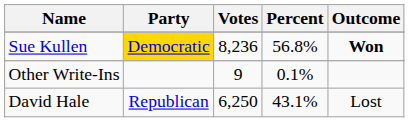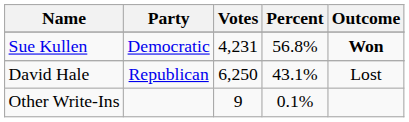 <table class=wikitable style="text-align:center">
 <tr>
 <th>Name</th>
 <th>Party</th>
 <th>Votes</th>
 <th>Percent</th>
 <th>Outcome</th>
 </tr>
 <tr>
 </tr>
 <tr>
 <td align=left><a href='#'>Sue Kullen</a></td>
-<td style="background: gold;"><a href='#'>Democratic</a></td>
-<td>8,236</td>
+<td><a href='#'>Democratic</a></td>
+<td>4,231</td>
 <td>56.8%</td>
 <td><strong>Won</strong></td>
 </tr>
 <tr>
+</tr>
+<tr>
+<td align=left>David Hale</td>
+<td><a href='#'>Republican</a></td>
+<td>6,250</td>
+<td>43.1%</td>
+<td>Lost</td>
 </tr>
 <tr>
 <td align=left>Other Write-Ins</td>
 <td></td>
 <td>9</td>
 <td>0.1%</td>
 <td></td>
 </tr>
-<tr>
-<td align=left>David Hale</td>
-<td><a href='#'>Republican</a></td>
-<td>6,250</td>
-<td>43.1%</td>
-<td>Lost</td>
-</tr>
 </table>
